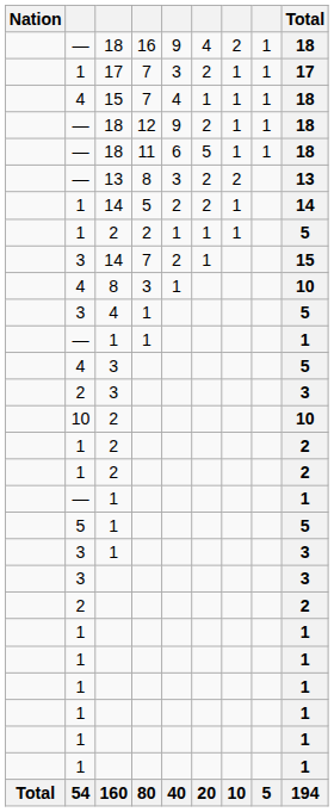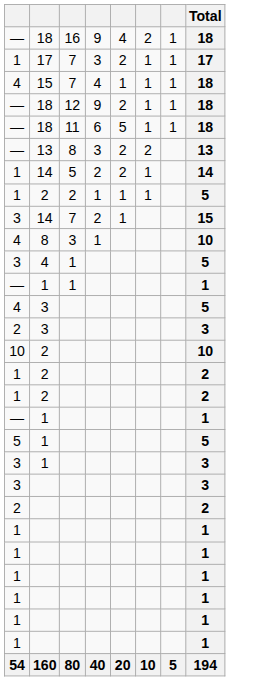 <table class="sortable wikitable" style="font-size:95%; text-align:center">
 <tr>
-<th>Nation</th>
 <th style="width:20px;"></th>
 <th style="width:20px;"></th>
 <th style="width:20px;"></th>
 <th style="width:20px;"></th>
 <th style="width:20px;"></th>
 <th style="width:20px;"></th>
 <th style="width:20px;"></th>
 <th style="width:20px;">Total</th>
 </tr>
 <tr>
-<td align="left"></td>
 <td>—</td>
 <td>18</td>
 <td>16</td>
 <td>9</td>
 <td>4</td>
 <td>2</td>
 <td>1</td>
 <th>18</th>
 </tr>
 <tr>
-<td align="left"></td>
 <td>1</td>
 <td>17</td>
 <td>7</td>
 <td>3</td>
 <td>2</td>
 <td>1</td>
 <td>1</td>
 <th>17</th>
 </tr>
 <tr>
-<td align="left"></td>
 <td>4</td>
 <td>15</td>
 <td>7</td>
 <td>4</td>
 <td>1</td>
 <td>1</td>
 <td>1</td>
 <th>18</th>
 </tr>
 <tr>
-<td align="left"></td>
 <td>—</td>
 <td>18</td>
 <td>12</td>
 <td>9</td>
 <td>2</td>
 <td>1</td>
 <td>1</td>
 <th>18</th>
 </tr>
 <tr>
-<td align="left"></td>
 <td>—</td>
 <td>18</td>
 <td>11</td>
 <td>6</td>
 <td>5</td>
 <td>1</td>
 <td>1</td>
 <th>18</th>
 </tr>
 <tr>
-<td align="left"></td>
 <td>—</td>
 <td>13</td>
 <td>8</td>
 <td>3</td>
 <td>2</td>
 <td>2</td>
 <td></td>
 <th>13</th>
 </tr>
 <tr>
-<td align="left"></td>
 <td>1</td>
 <td>14</td>
 <td>5</td>
 <td>2</td>
 <td>2</td>
 <td>1</td>
 <td></td>
 <th>14</th>
 </tr>
 <tr>
-<td align="left"></td>
 <td>1</td>
 <td>2</td>
 <td>2</td>
 <td>1</td>
 <td>1</td>
 <td>1</td>
 <td></td>
 <th>5</th>
 </tr>
 <tr>
-<td align="left"></td>
 <td>3</td>
 <td>14</td>
 <td>7</td>
 <td>2</td>
 <td>1</td>
 <td></td>
 <td></td>
 <th>15</th>
 </tr>
 <tr>
-<td align="left"></td>
 <td>4</td>
 <td>8</td>
 <td>3</td>
 <td>1</td>
 <td></td>
 <td></td>
 <td></td>
 <th>10</th>
 </tr>
 <tr>
-<td align="left"></td>
 <td>3</td>
 <td>4</td>
 <td>1</td>
 <td></td>
 <td></td>
 <td></td>
 <td></td>
 <th>5</th>
 </tr>
 <tr>
-<td align="left"></td>
 <td>—</td>
 <td>1</td>
 <td>1</td>
 <td></td>
 <td></td>
 <td></td>
 <td></td>
 <th>1</th>
 </tr>
 <tr>
-<td align="left"></td>
 <td>4</td>
 <td>3</td>
 <td></td>
 <td></td>
 <td></td>
 <td></td>
 <td></td>
 <th>5</th>
 </tr>
 <tr>
-<td align="left"></td>
 <td>2</td>
 <td>3</td>
 <td></td>
 <td></td>
 <td></td>
 <td></td>
 <td></td>
 <th>3</th>
 </tr>
 <tr>
-<td align="left"></td>
 <td>10</td>
 <td>2</td>
 <td></td>
 <td></td>
 <td></td>
 <td></td>
 <td></td>
 <th>10</th>
 </tr>
 <tr>
-<td align="left"></td>
 <td>1</td>
 <td>2</td>
 <td></td>
 <td></td>
 <td></td>
 <td></td>
 <td></td>
 <th>2</th>
 </tr>
 <tr>
-<td align="left"></td>
 <td>1</td>
 <td>2</td>
 <td></td>
 <td></td>
 <td></td>
 <td></td>
 <td></td>
 <th>2</th>
 </tr>
 <tr>
-<td align="left"></td>
 <td>—</td>
 <td>1</td>
 <td></td>
 <td></td>
 <td></td>
 <td></td>
 <td></td>
 <th>1</th>
 </tr>
 <tr>
-<td align="left"></td>
 <td>5</td>
 <td>1</td>
 <td></td>
 <td></td>
 <td></td>
 <td></td>
 <td></td>
 <th>5</th>
 </tr>
 <tr>
-<td align="left"></td>
 <td>3</td>
 <td>1</td>
 <td></td>
 <td></td>
 <td></td>
 <td></td>
 <td></td>
 <th>3</th>
 </tr>
 <tr>
-<td align="left"></td>
 <td>3</td>
 <td></td>
 <td></td>
 <td></td>
 <td></td>
 <td></td>
 <td></td>
 <th>3</th>
 </tr>
 <tr>
-<td align="left"></td>
 <td>2</td>
 <td></td>
 <td></td>
 <td></td>
 <td></td>
 <td></td>
 <td></td>
 <th>2</th>
 </tr>
 <tr>
-<td align="left"></td>
 <td>1</td>
 <td></td>
 <td></td>
 <td></td>
 <td></td>
 <td></td>
 <td></td>
 <th>1</th>
 </tr>
 <tr>
-<td align="left"></td>
 <td>1</td>
 <td></td>
 <td></td>
 <td></td>
 <td></td>
 <td></td>
 <td></td>
 <th>1</th>
 </tr>
 <tr>
-<td align="left"></td>
 <td>1</td>
 <td></td>
 <td></td>
 <td></td>
 <td></td>
 <td></td>
 <td></td>
 <th>1</th>
 </tr>
 <tr>
-<td align="left"></td>
 <td>1</td>
 <td></td>
 <td></td>
 <td></td>
 <td></td>
 <td></td>
 <td></td>
 <th>1</th>
 </tr>
 <tr>
-<td align="left"></td>
 <td>1</td>
 <td></td>
 <td></td>
 <td></td>
 <td></td>
 <td></td>
 <td></td>
 <th>1</th>
 </tr>
 <tr>
-<td align="left"></td>
 <td>1</td>
 <td></td>
 <td></td>
 <td></td>
 <td></td>
 <td></td>
 <td></td>
 <th>1</th>
 </tr>
 <tr>
-<th align="left">Total</th>
 <th>54</th>
 <th>160</th>
 <th>80</th>
 <th>40</th>
 <th>20</th>
 <th>10</th>
 <th>5</th>
 <th>194</th>
 </tr>
 </table>
